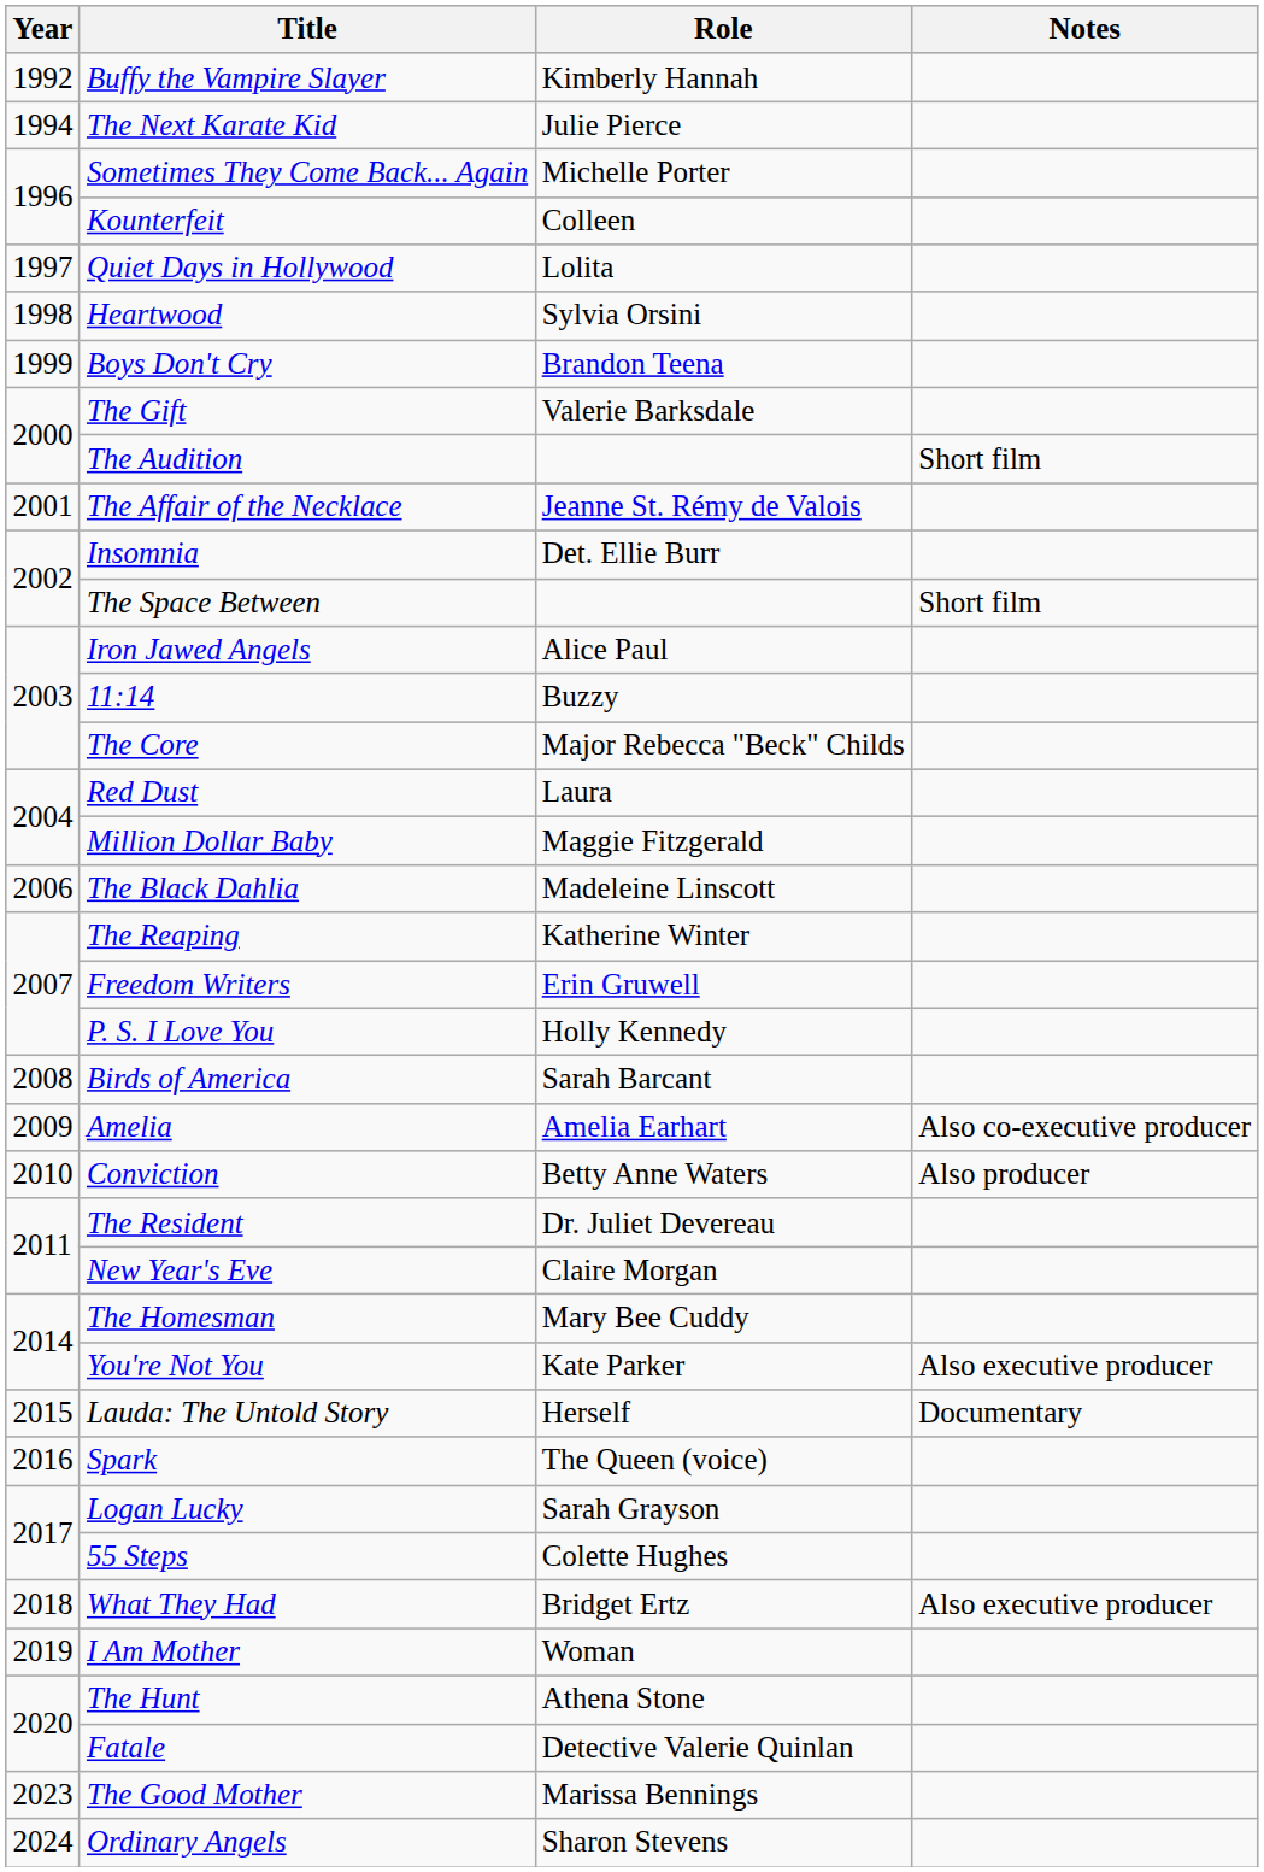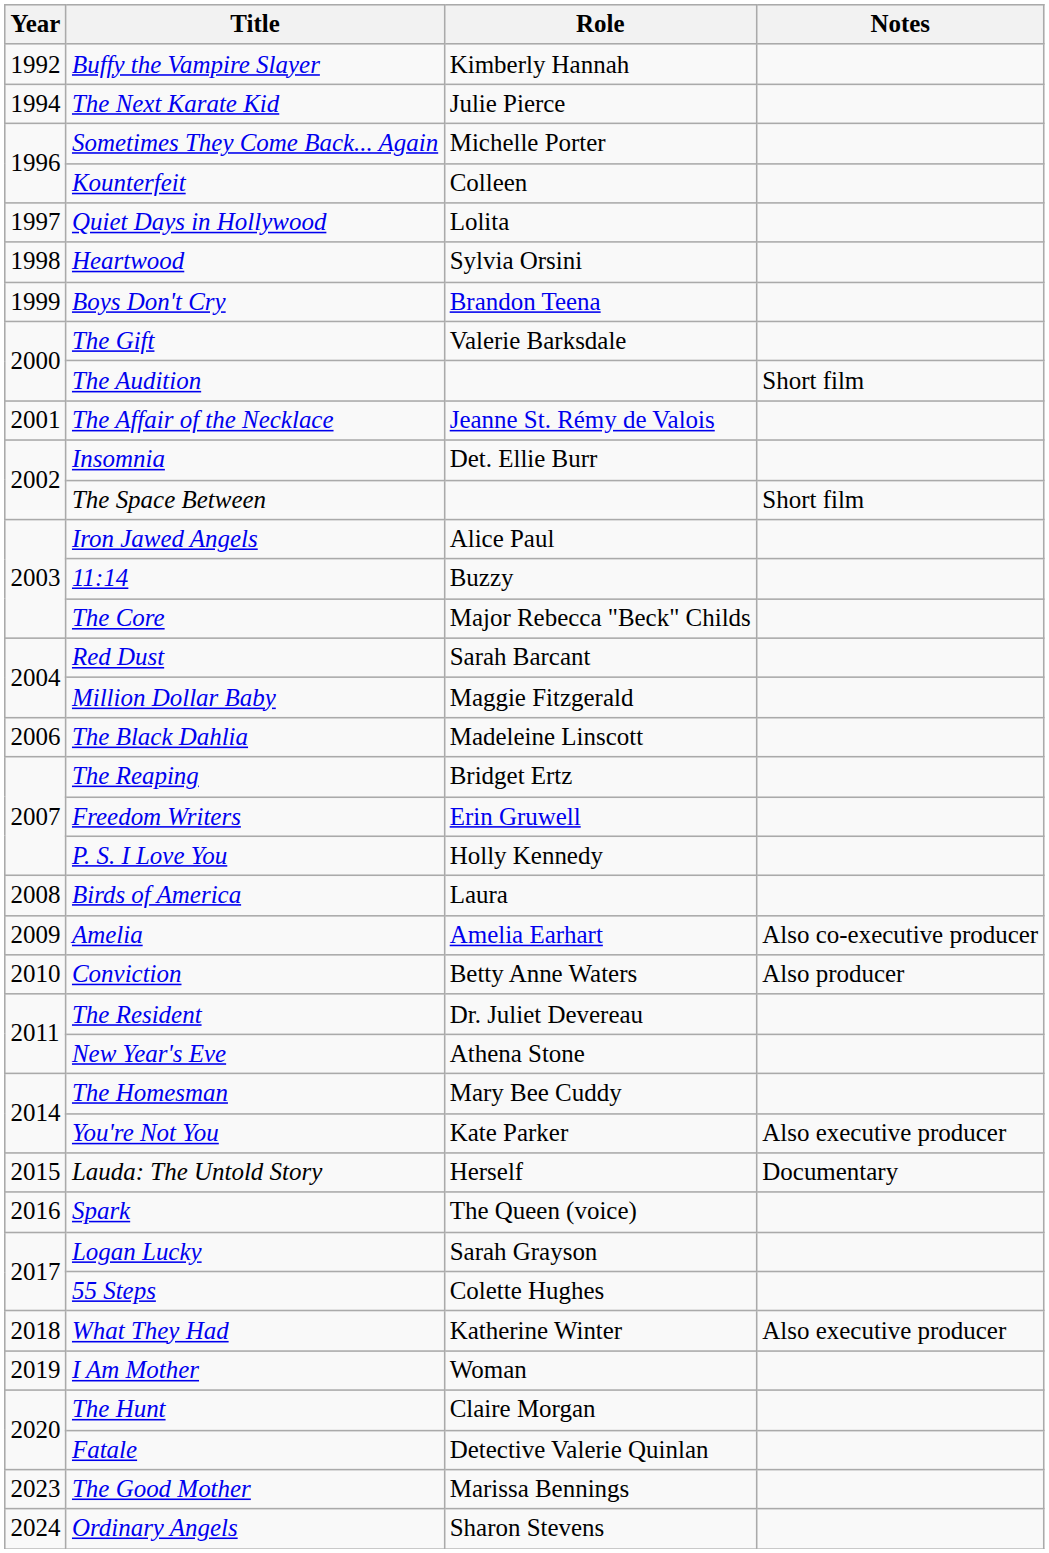 <table class="wikitable sortable">
 <tr>
 <th>Year</th>
 <th>Title</th>
 <th>Role</th>
 <th>Notes</th>
 </tr>
 <tr>
 <td>1992</td>
 <td><em><a href='#'>Buffy the Vampire Slayer</a></em></td>
 <td>Kimberly Hannah</td>
 <td></td>
 </tr>
 <tr>
 <td>1994</td>
 <td><em><a href='#'>The Next Karate Kid</a></em></td>
 <td>Julie Pierce</td>
 <td></td>
 </tr>
 <tr>
 <td rowspan=2>1996</td>
 <td><em><a href='#'>Sometimes They Come Back... Again</a></em></td>
 <td>Michelle Porter</td>
 <td></td>
 </tr>
 <tr>
 <td><em><a href='#'>Kounterfeit</a></em></td>
 <td>Colleen</td>
 <td></td>
 </tr>
 <tr>
 <td>1997</td>
 <td><em><a href='#'>Quiet Days in Hollywood</a></em></td>
 <td>Lolita</td>
 <td></td>
 </tr>
 <tr>
 <td>1998</td>
 <td><em><a href='#'>Heartwood</a></em></td>
 <td>Sylvia Orsini</td>
 <td></td>
 </tr>
 <tr>
 <td>1999</td>
 <td><em><a href='#'>Boys Don't Cry</a></em></td>
 <td><a href='#'>Brandon Teena</a></td>
 <td></td>
 </tr>
 <tr>
 <td rowspan=2>2000</td>
 <td><em><a href='#'>The Gift</a></em></td>
 <td>Valerie Barksdale</td>
 <td></td>
 </tr>
 <tr>
 <td><em><a href='#'>The Audition</a></em></td>
 <td></td>
 <td>Short film</td>
 </tr>
 <tr>
 <td>2001</td>
 <td><em><a href='#'>The Affair of the Necklace</a></em></td>
 <td><a href='#'>Jeanne St. Rémy de Valois</a></td>
 <td></td>
 </tr>
 <tr>
 <td rowspan=2>2002</td>
 <td><em><a href='#'>Insomnia</a></em></td>
 <td>Det. Ellie Burr</td>
 <td></td>
 </tr>
 <tr>
 <td><em>The Space Between</em></td>
 <td></td>
 <td>Short film</td>
 </tr>
 <tr>
 <td rowspan="3">2003</td>
 <td><em><a href='#'>Iron Jawed Angels</a></em></td>
 <td>Alice Paul</td>
 <td></td>
 </tr>
 <tr>
 <td><em><a href='#'>11:14</a></em></td>
 <td>Buzzy</td>
 <td></td>
 </tr>
 <tr>
 <td><em><a href='#'>The Core</a></em></td>
 <td>Major Rebecca "Beck" Childs</td>
 <td></td>
 </tr>
 <tr>
 <td rowspan=2>2004</td>
 <td><em><a href='#'>Red Dust</a></em></td>
-<td>Laura</td>
+<td>Sarah Barcant</td>
 <td></td>
 </tr>
 <tr>
 <td><em><a href='#'>Million Dollar Baby</a></em></td>
 <td>Maggie Fitzgerald</td>
 <td></td>
 </tr>
 <tr>
 <td>2006</td>
 <td><em><a href='#'>The Black Dahlia</a></em></td>
 <td>Madeleine Linscott</td>
 <td></td>
 </tr>
 <tr>
 <td rowspan=3>2007</td>
 <td><em><a href='#'>The Reaping</a></em></td>
-<td>Katherine Winter</td>
+<td>Bridget Ertz</td>
 <td></td>
 </tr>
 <tr>
 <td><em><a href='#'>Freedom Writers</a></em></td>
 <td><a href='#'>Erin Gruwell</a></td>
 <td></td>
 </tr>
 <tr>
 <td><em><a href='#'>P. S. I Love You</a></em></td>
 <td>Holly Kennedy</td>
 <td></td>
 </tr>
 <tr>
 <td>2008</td>
 <td><em><a href='#'>Birds of America</a></em></td>
-<td>Sarah Barcant</td>
+<td>Laura</td>
 <td></td>
 </tr>
 <tr>
 <td>2009</td>
 <td><em><a href='#'>Amelia</a></em></td>
 <td><a href='#'>Amelia Earhart</a></td>
 <td>Also co-executive producer</td>
 </tr>
 <tr>
 <td>2010</td>
 <td><em><a href='#'>Conviction</a></em></td>
 <td>Betty Anne Waters</td>
 <td>Also producer</td>
 </tr>
 <tr>
 <td rowspan=2>2011</td>
 <td><em><a href='#'>The Resident</a></em></td>
 <td>Dr. Juliet Devereau</td>
 <td></td>
 </tr>
 <tr>
 <td><em><a href='#'>New Year's Eve</a></em></td>
-<td>Claire Morgan</td>
+<td>Athena Stone</td>
 <td></td>
 </tr>
 <tr>
 <td rowspan=2>2014</td>
 <td><em><a href='#'>The Homesman</a></em></td>
 <td>Mary Bee Cuddy</td>
 <td></td>
 </tr>
 <tr>
 <td><em><a href='#'>You're Not You</a></em></td>
 <td>Kate Parker</td>
 <td>Also executive producer</td>
 </tr>
 <tr>
 <td>2015</td>
 <td><em>Lauda: The Untold Story</em></td>
 <td>Herself</td>
 <td>Documentary</td>
 </tr>
 <tr>
 <td>2016</td>
 <td><em><a href='#'>Spark</a></em></td>
 <td>The Queen (voice)</td>
 <td></td>
 </tr>
 <tr>
 <td rowspan=2>2017</td>
 <td><em><a href='#'>Logan Lucky</a></em></td>
 <td>Sarah Grayson</td>
 <td></td>
 </tr>
 <tr>
 <td><em><a href='#'>55 Steps</a></em></td>
 <td>Colette Hughes</td>
 <td></td>
 </tr>
 <tr>
 <td>2018</td>
 <td><em><a href='#'>What They Had</a></em></td>
-<td>Bridget Ertz</td>
+<td>Katherine Winter</td>
 <td>Also executive producer</td>
 </tr>
 <tr>
 <td>2019</td>
 <td><em><a href='#'>I Am Mother</a></em></td>
 <td>Woman</td>
 <td></td>
 </tr>
 <tr>
 <td rowspan=2>2020</td>
 <td><em><a href='#'>The Hunt</a></em></td>
-<td>Athena Stone</td>
+<td>Claire Morgan</td>
 <td></td>
 </tr>
 <tr>
 <td><em><a href='#'>Fatale</a></em></td>
 <td>Detective Valerie Quinlan</td>
 <td></td>
 </tr>
 <tr>
 <td>2023</td>
 <td><em><a href='#'>The Good Mother</a></em></td>
 <td>Marissa Bennings</td>
 <td></td>
 </tr>
 <tr>
 <td>2024</td>
 <td><em><a href='#'>Ordinary Angels</a></em></td>
 <td>Sharon Stevens</td>
 <td></td>
 </tr>
 </table>
